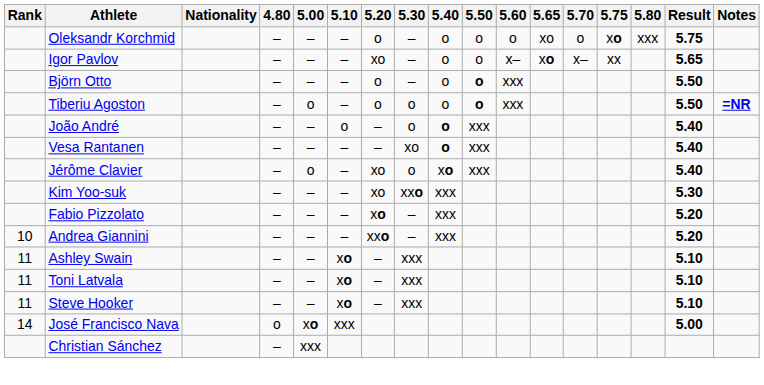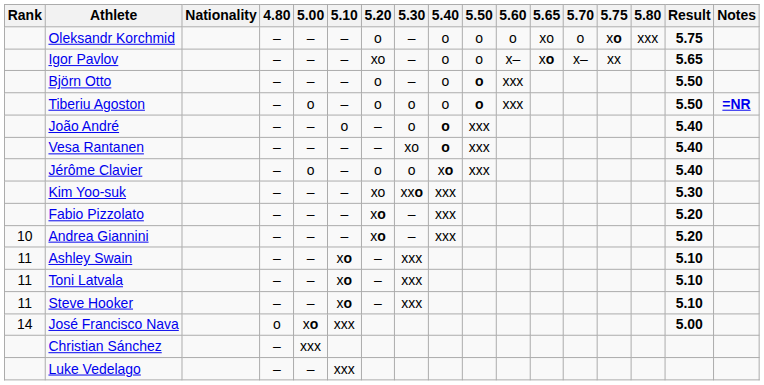 <table class="wikitable sortable" style="text-align:center;font-size:90%">
 <tr>
 <th>Rank</th>
 <th>Athlete</th>
 <th>Nationality</th>
 <th>4.80</th>
 <th>5.00</th>
 <th>5.10</th>
 <th>5.20</th>
 <th>5.30</th>
 <th>5.40</th>
 <th>5.50</th>
 <th>5.60</th>
 <th>5.65</th>
 <th>5.70</th>
 <th>5.75</th>
 <th>5.80</th>
 <th>Result</th>
 <th>Notes</th>
 </tr>
 <tr>
 <td></td>
 <td align=left><a href='#'>Oleksandr Korchmid</a></td>
 <td align=left></td>
 <td>–</td>
 <td>–</td>
 <td>–</td>
 <td>o</td>
 <td>–</td>
 <td>o</td>
 <td>o</td>
 <td>o</td>
 <td>xo</td>
 <td>o</td>
 <td>x<strong>o</strong></td>
 <td>xxx</td>
 <td><strong>5.75</strong></td>
 <td></td>
 </tr>
 <tr>
 <td></td>
 <td align=left><a href='#'>Igor Pavlov</a></td>
 <td align=left></td>
 <td>–</td>
 <td>–</td>
 <td>–</td>
 <td>xo</td>
 <td>–</td>
 <td>o</td>
 <td>o</td>
 <td>x–</td>
 <td>x<strong>o</strong></td>
 <td>x–</td>
 <td>xx</td>
 <td></td>
 <td><strong>5.65</strong></td>
 <td></td>
 </tr>
 <tr>
 <td></td>
 <td align=left><a href='#'>Björn Otto</a></td>
 <td align=left></td>
 <td>–</td>
 <td>–</td>
 <td>–</td>
 <td>o</td>
 <td>–</td>
 <td>o</td>
 <td><strong>o</strong></td>
 <td>xxx</td>
 <td></td>
 <td></td>
 <td></td>
 <td></td>
 <td><strong>5.50</strong></td>
 <td></td>
 </tr>
 <tr>
 <td></td>
 <td align=left><a href='#'>Tiberiu Agoston</a></td>
 <td align=left></td>
 <td>–</td>
 <td>o</td>
 <td>–</td>
 <td>o</td>
 <td>o</td>
 <td>o</td>
 <td><strong>o</strong></td>
 <td>xxx</td>
 <td></td>
 <td></td>
 <td></td>
 <td></td>
 <td><strong>5.50</strong></td>
 <td><strong><a href='#'>=NR</a></strong></td>
 </tr>
 <tr>
 <td></td>
 <td align=left><a href='#'>João André</a></td>
 <td align=left></td>
 <td>–</td>
 <td>–</td>
 <td>o</td>
 <td>–</td>
 <td>o</td>
 <td><strong>o</strong></td>
 <td>xxx</td>
 <td></td>
 <td></td>
 <td></td>
 <td></td>
 <td></td>
 <td><strong>5.40</strong></td>
 <td></td>
 </tr>
 <tr>
 <td></td>
 <td align=left><a href='#'>Vesa Rantanen</a></td>
 <td align=left></td>
 <td>–</td>
 <td>–</td>
 <td>–</td>
 <td>–</td>
 <td>xo</td>
 <td><strong>o</strong></td>
 <td>xxx</td>
 <td></td>
 <td></td>
 <td></td>
 <td></td>
 <td></td>
 <td><strong>5.40</strong></td>
 <td></td>
 </tr>
 <tr>
 <td></td>
 <td align=left><a href='#'>Jérôme Clavier</a></td>
 <td align=left></td>
 <td>–</td>
 <td>o</td>
 <td>–</td>
-<td>xo</td>
+<td>o</td>
 <td>o</td>
 <td>x<strong>o</strong></td>
 <td>xxx</td>
 <td></td>
 <td></td>
 <td></td>
 <td></td>
 <td></td>
 <td><strong>5.40</strong></td>
 <td></td>
 </tr>
 <tr>
 <td></td>
 <td align=left><a href='#'>Kim Yoo-suk</a></td>
 <td align=left></td>
 <td>–</td>
 <td>–</td>
 <td>–</td>
 <td>xo</td>
 <td>xx<strong>o</strong></td>
 <td>xxx</td>
 <td></td>
 <td></td>
 <td></td>
 <td></td>
 <td></td>
 <td></td>
 <td><strong>5.30</strong></td>
 <td></td>
 </tr>
 <tr>
 <td></td>
 <td align=left><a href='#'>Fabio Pizzolato</a></td>
 <td align=left></td>
 <td>–</td>
 <td>–</td>
 <td>–</td>
 <td>x<strong>o</strong></td>
 <td>–</td>
 <td>xxx</td>
 <td></td>
 <td></td>
 <td></td>
 <td></td>
 <td></td>
 <td></td>
 <td><strong>5.20</strong></td>
 <td></td>
 </tr>
 <tr>
 <td>10</td>
 <td align=left><a href='#'>Andrea Giannini</a></td>
 <td align=left></td>
 <td>–</td>
 <td>–</td>
 <td>–</td>
-<td>xx<strong>o</strong></td>
+<td>x<strong>o</strong></td>
 <td>–</td>
 <td>xxx</td>
 <td></td>
 <td></td>
 <td></td>
 <td></td>
 <td></td>
 <td></td>
 <td><strong>5.20</strong></td>
 <td></td>
 </tr>
 <tr>
 <td>11</td>
 <td align=left><a href='#'>Ashley Swain</a></td>
 <td align=left></td>
 <td>–</td>
 <td>–</td>
 <td>x<strong>o</strong></td>
 <td>–</td>
 <td>xxx</td>
 <td></td>
 <td></td>
 <td></td>
 <td></td>
 <td></td>
 <td></td>
 <td></td>
 <td><strong>5.10</strong></td>
 <td></td>
 </tr>
 <tr>
 <td>11</td>
 <td align=left><a href='#'>Toni Latvala</a></td>
 <td align=left></td>
 <td>–</td>
 <td>–</td>
 <td>x<strong>o</strong></td>
 <td>–</td>
 <td>xxx</td>
 <td></td>
 <td></td>
 <td></td>
 <td></td>
 <td></td>
 <td></td>
 <td></td>
 <td><strong>5.10</strong></td>
 <td></td>
 </tr>
 <tr>
 <td>11</td>
 <td align=left><a href='#'>Steve Hooker</a></td>
 <td align=left></td>
 <td>–</td>
 <td>–</td>
 <td>x<strong>o</strong></td>
 <td>–</td>
 <td>xxx</td>
 <td></td>
 <td></td>
 <td></td>
 <td></td>
 <td></td>
 <td></td>
 <td></td>
 <td><strong>5.10</strong></td>
 <td></td>
 </tr>
 <tr>
 <td>14</td>
 <td align=left><a href='#'>José Francisco Nava</a></td>
 <td align=left></td>
 <td>o</td>
 <td>x<strong>o</strong></td>
 <td>xxx</td>
 <td></td>
 <td></td>
 <td></td>
 <td></td>
 <td></td>
 <td></td>
 <td></td>
 <td></td>
 <td></td>
 <td><strong>5.00</strong></td>
 <td></td>
 </tr>
 <tr>
 <td></td>
 <td align=left><a href='#'>Christian Sánchez</a></td>
 <td align=left></td>
 <td>–</td>
 <td>xxx</td>
 <td></td>
 <td></td>
 <td></td>
 <td></td>
 <td></td>
 <td></td>
 <td></td>
 <td></td>
 <td></td>
 <td></td>
 <td><strong></strong></td>
 <td></td>
 </tr>
+<tr>
+<td></td>
+<td align=left><a href='#'>Luke Vedelago</a></td>
+<td align=left></td>
+<td>–</td>
+<td>–</td>
+<td>xxx</td>
+<td></td>
+<td></td>
+<td></td>
+<td></td>
+<td></td>
+<td></td>
+<td></td>
+<td></td>
+<td></td>
+<td><strong></strong></td>
+<td></td>
+</tr>
 </table>
